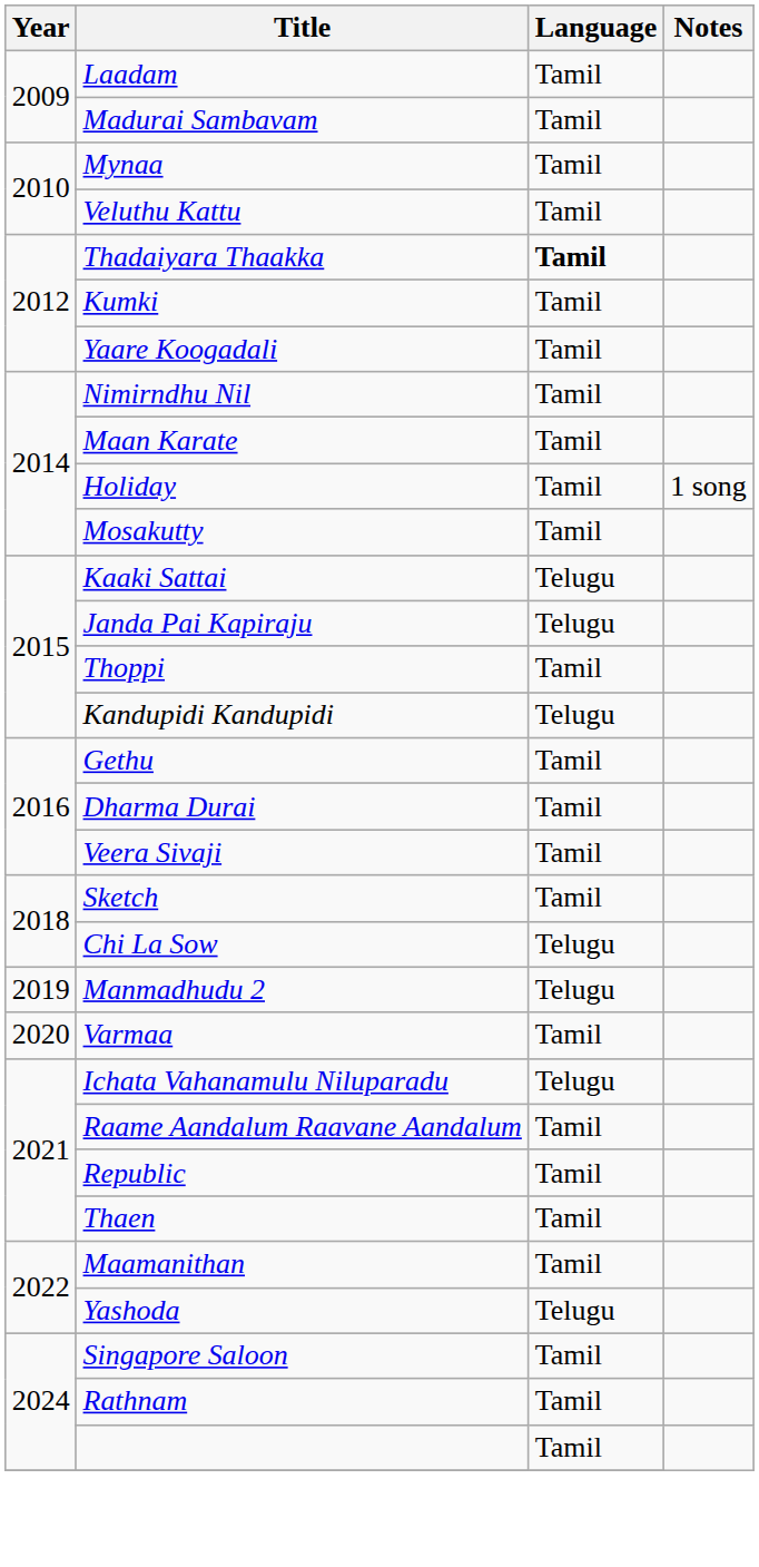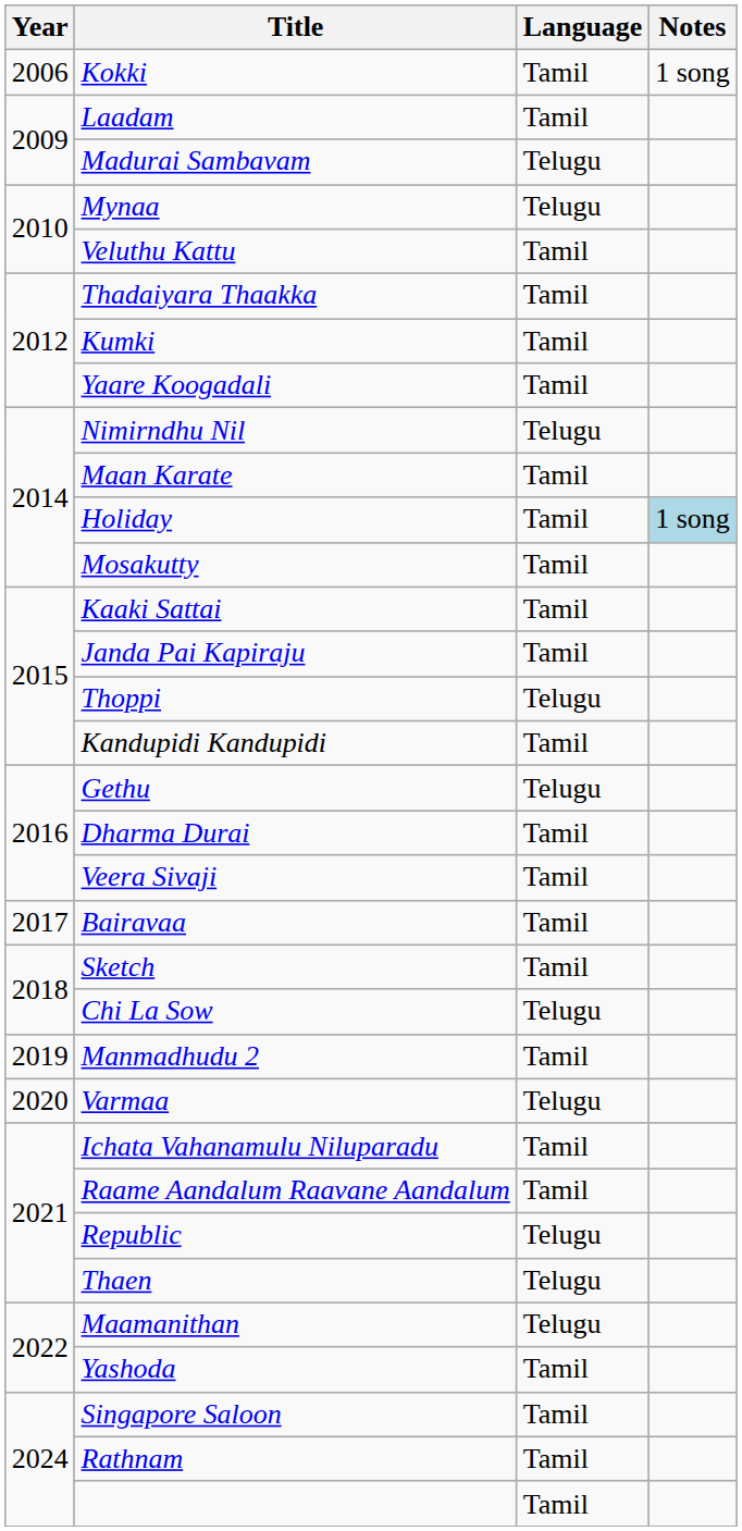 <table class="wikitable sortableplainrowheaders">
 <tr>
 <th scope="col">Year</th>
 <th scope="col">Title</th>
 <th scope="col">Language</th>
 <th scope="col">Notes</th>
+</tr>
+<tr>
+<td>2006</td>
+<td><em><a href='#'>Kokki</a></em></td>
+<td>Tamil</td>
+<td>1 song</td>
 </tr>
 <tr>
 <td rowspan="2">2009</td>
 <td><em><a href='#'>Laadam</a></em></td>
 <td>Tamil</td>
 <td></td>
 </tr>
 <tr>
 <td><em><a href='#'>Madurai Sambavam</a></em></td>
-<td>Tamil</td>
+<td>Telugu</td>
 <td></td>
 </tr>
 <tr>
 <td rowspan="2">2010</td>
 <td><em><a href='#'>Mynaa</a></em></td>
-<td>Tamil</td>
+<td>Telugu</td>
 <td></td>
 </tr>
 <tr>
 <td><em><a href='#'>Veluthu Kattu</a></em></td>
 <td>Tamil</td>
 <td></td>
 </tr>
 <tr>
 <td rowspan="3">2012</td>
 <td><em><a href='#'>Thadaiyara Thaakka</a></em></td>
-<td><strong>Tamil</strong></td>
+<td>Tamil</td>
 <td></td>
 </tr>
 <tr>
 <td><em><a href='#'>Kumki</a></em></td>
 <td>Tamil</td>
 <td></td>
 </tr>
 <tr>
 <td><em><a href='#'>Yaare Koogadali</a></em></td>
 <td>Tamil</td>
 <td></td>
 </tr>
 <tr>
 <td rowspan="4">2014</td>
 <td><em><a href='#'>Nimirndhu Nil</a></em></td>
-<td>Tamil</td>
+<td>Telugu</td>
 <td></td>
 </tr>
 <tr>
 <td><em><a href='#'>Maan Karate</a></em></td>
 <td>Tamil</td>
 <td></td>
 </tr>
 <tr>
 <td><em><a href='#'>Holiday</a></em></td>
 <td>Tamil</td>
-<td>1 song</td>
+<td style="background: lightblue;">1 song</td>
 </tr>
 <tr>
 <td><em><a href='#'>Mosakutty</a></em></td>
 <td>Tamil</td>
 <td></td>
 </tr>
 <tr>
 <td rowspan="4">2015</td>
 <td><em><a href='#'>Kaaki Sattai</a></em></td>
+<td>Tamil</td>
+<td></td>
+</tr>
+<tr>
+<td><em><a href='#'>Janda Pai Kapiraju</a></em></td>
+<td>Tamil</td>
+<td></td>
+</tr>
+<tr>
+<td><em><a href='#'>Thoppi</a></em></td>
 <td>Telugu</td>
 <td></td>
 </tr>
 <tr>
-<td><em><a href='#'>Janda Pai Kapiraju</a></em></td>
-<td>Telugu</td>
-<td></td>
-</tr>
-<tr>
-<td><em><a href='#'>Thoppi</a></em></td>
+<td><em>Kandupidi Kandupidi</em></td>
 <td>Tamil</td>
-<td></td>
-</tr>
-<tr>
-<td><em>Kandupidi Kandupidi</em></td>
-<td>Telugu</td>
 <td></td>
 </tr>
 <tr>
 <td rowspan="3">2016</td>
 <td><em><a href='#'>Gethu</a></em></td>
-<td>Tamil</td>
+<td>Telugu</td>
 <td></td>
 </tr>
 <tr>
 <td><em><a href='#'>Dharma Durai</a></em></td>
 <td>Tamil</td>
 <td></td>
 </tr>
 <tr>
 <td><em><a href='#'>Veera Sivaji</a></em></td>
+<td>Tamil</td>
+<td></td>
+</tr>
+<tr>
+<td>2017</td>
+<td><em><a href='#'>Bairavaa</a></em></td>
 <td>Tamil</td>
 <td></td>
 </tr>
 <tr>
 <td rowspan="2">2018</td>
 <td><em><a href='#'>Sketch</a></em></td>
 <td>Tamil</td>
 <td></td>
 </tr>
 <tr>
 <td><em><a href='#'>Chi La Sow</a></em></td>
 <td>Telugu</td>
 <td></td>
 </tr>
 <tr>
 <td>2019</td>
 <td><em><a href='#'>Manmadhudu 2</a></em></td>
-<td>Telugu</td>
+<td>Tamil</td>
 <td></td>
 </tr>
 <tr>
 <td>2020</td>
 <td><em><a href='#'>Varmaa</a></em></td>
-<td>Tamil</td>
+<td>Telugu</td>
 <td></td>
 </tr>
 <tr>
 <td rowspan="4">2021</td>
 <td><em><a href='#'>Ichata Vahanamulu Niluparadu</a></em></td>
-<td>Telugu</td>
+<td>Tamil</td>
 <td></td>
 </tr>
 <tr>
 <td><em><a href='#'>Raame Aandalum Raavane Aandalum</a></em></td>
 <td>Tamil</td>
 <td></td>
 </tr>
 <tr>
 <td><em><a href='#'>Republic</a></em></td>
-<td>Tamil</td>
+<td>Telugu</td>
 <td></td>
 </tr>
 <tr>
 <td><em><a href='#'>Thaen</a></em></td>
-<td>Tamil</td>
+<td>Telugu</td>
 <td></td>
 </tr>
 <tr>
 <td rowspan="2">2022</td>
 <td><em><a href='#'>Maamanithan</a></em></td>
-<td>Tamil</td>
+<td>Telugu</td>
 <td></td>
 </tr>
 <tr>
 <td><em><a href='#'>Yashoda</a></em></td>
-<td>Telugu</td>
+<td>Tamil</td>
 <td></td>
 </tr>
 <tr>
 <td rowspan="3">2024</td>
 <td><em><a href='#'>Singapore Saloon</a></em></td>
 <td>Tamil</td>
 <td></td>
 </tr>
 <tr>
 <td><em><a href='#'>Rathnam</a></em></td>
 <td>Tamil</td>
 <td></td>
 </tr>
 <tr>
 <td></td>
 <td>Tamil</td>
 </tr>
 <tr>
 </tr>
 </table>
